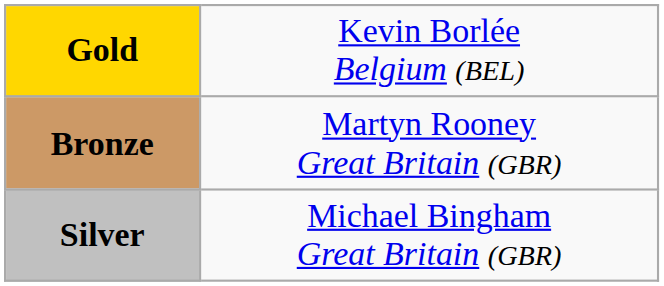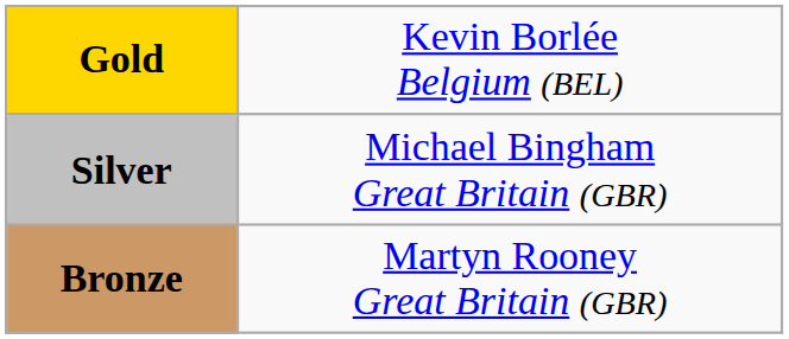 <table class="wikitable" style=" text-align:center; " width="35%">
 <tr>
 <td bgcolor="gold"><strong>Gold</strong></td>
 <td> <a href='#'>Kevin Borlée</a><br><em><a href='#'>Belgium</a> <small>(BEL)</small></em></td>
 </tr>
 <tr>
+<td bgcolor="silver"><strong>Silver</strong></td>
+<td> <a href='#'>Michael Bingham</a><br><em><a href='#'>Great Britain</a> <small>(GBR)</small></em></td>
+</tr>
+<tr>
 <td bgcolor="CC9966"><strong>Bronze</strong></td>
 <td> <a href='#'>Martyn Rooney</a><br><em><a href='#'>Great Britain</a> <small>(GBR)</small></em></td>
 </tr>
-<tr>
-<td bgcolor="silver"><strong>Silver</strong></td>
-<td> <a href='#'>Michael Bingham</a><br><em><a href='#'>Great Britain</a> <small>(GBR)</small></em></td>
-</tr>
 </table>
